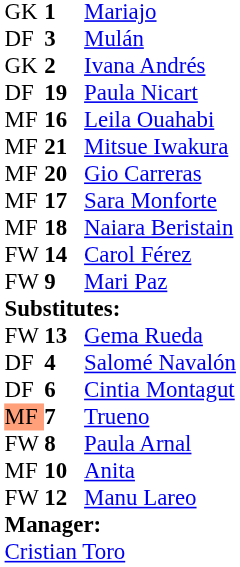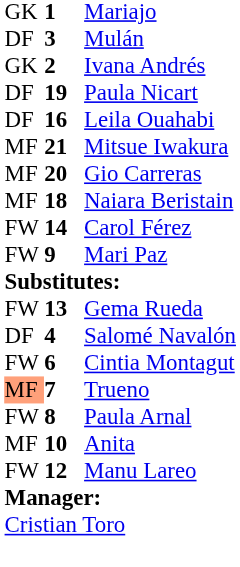 <table style="font-size:90%; margin:auto" cellspacing="0" cellpadding="0">
 <tr>
 <th width=25></th>
 <th width=25></th>
 </tr>
 <tr>
 <td>GK</td>
 <td><strong>1</strong></td>
 <td> <a href='#'>Mariajo</a></td>
 </tr>
 <tr>
 <td>DF</td>
 <td><strong>3</strong></td>
 <td> <a href='#'>Mulán</a></td>
 </tr>
 <tr>
 <td>GK</td>
 <td><strong>2</strong></td>
 <td> <a href='#'>Ivana Andrés</a></td>
 </tr>
 <tr>
 <td>DF</td>
 <td><strong>19</strong></td>
 <td> <a href='#'>Paula Nicart</a></td>
 </tr>
 <tr>
-<td>MF</td>
+<td>DF</td>
 <td><strong>16</strong></td>
 <td> <a href='#'>Leila Ouahabi</a></td>
 </tr>
 <tr>
 <td>MF</td>
 <td><strong>21</strong></td>
 <td> <a href='#'>Mitsue Iwakura</a></td>
 <td></td>
 <td></td>
 </tr>
 <tr>
 <td>MF</td>
 <td><strong>20</strong></td>
 <td> <a href='#'>Gio Carreras</a></td>
-</tr>
-<tr>
-<td>MF</td>
-<td><strong>17</strong></td>
-<td> <a href='#'>Sara Monforte</a></td>
-<td></td>
-<td></td>
 </tr>
 <tr>
 <td>MF</td>
 <td><strong>18</strong></td>
 <td> <a href='#'>Naiara Beristain</a></td>
 </tr>
 <tr>
 <td>FW</td>
 <td><strong>14</strong></td>
 <td> <a href='#'>Carol Férez</a></td>
 </tr>
 <tr>
 <td>FW</td>
 <td><strong>9</strong></td>
 <td> <a href='#'>Mari Paz</a></td>
 </tr>
 <tr>
 <td colspan=3><strong>Substitutes:</strong></td>
 </tr>
 <tr>
 <td>FW</td>
 <td><strong>13</strong></td>
 <td> <a href='#'>Gema Rueda</a></td>
 </tr>
 <tr>
 <td>DF</td>
 <td><strong>4</strong></td>
 <td> <a href='#'>Salomé Navalón</a></td>
 </tr>
 <tr>
-<td>DF</td>
+<td>FW</td>
 <td><strong>6</strong></td>
 <td> <a href='#'>Cintia Montagut</a></td>
 </tr>
 <tr>
 <td style="background: lightsalmon;">MF</td>
 <td><strong>7</strong></td>
 <td> <a href='#'>Trueno</a></td>
 </tr>
 <tr>
 <td>FW</td>
 <td><strong>8</strong></td>
 <td> <a href='#'>Paula Arnal</a></td>
 </tr>
 <tr>
 <td>MF</td>
 <td><strong>10</strong></td>
 <td> <a href='#'>Anita</a></td>
 <td></td>
 <td></td>
 </tr>
 <tr>
 <td>FW</td>
 <td><strong>12</strong></td>
 <td> <a href='#'>Manu Lareo</a></td>
 <td></td>
 <td></td>
 </tr>
 <tr>
 <td colspan=3><strong>Manager:</strong></td>
 </tr>
 <tr>
 <td colspan=3> <a href='#'>Cristian Toro</a></td>
 </tr>
 </table>
